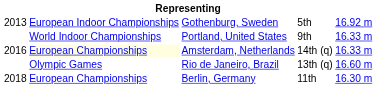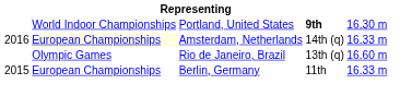 <table>
 <tr>
 <th colspan="5">Representing </th>
 </tr>
 <tr>
-<td>2013</td>
-<td><a href='#'>European Indoor Championships</a></td>
-<td><a href='#'>Gothenburg, Sweden</a></td>
-<td>5th</td>
-<td><a href='#'>16.92 m</a></td>
-</tr>
-<tr>
 <td rowspan=3>2016</td>
 <td><a href='#'>World Indoor Championships</a></td>
 <td><a href='#'>Portland, United States</a></td>
-<td>9th</td>
-<td><a href='#'>16.33 m</a></td>
+<td><strong>9th</strong></td>
+<td><a href='#'>16.30 m</a></td>
 </tr>
 <tr>
 <td style="background: lightyellow;"><a href='#'>European Championships</a></td>
 <td><a href='#'>Amsterdam, Netherlands</a></td>
 <td>14th (q)</td>
 <td><a href='#'>16.33 m</a></td>
 </tr>
 <tr>
 <td><a href='#'>Olympic Games</a></td>
 <td><a href='#'>Rio de Janeiro, Brazil</a></td>
 <td>13th (q)</td>
 <td><a href='#'>16.60 m</a></td>
 </tr>
 <tr>
-<td>2018</td>
+<td>2015</td>
 <td><a href='#'>European Championships</a></td>
 <td><a href='#'>Berlin, Germany</a></td>
 <td>11th</td>
-<td><a href='#'>16.30 m</a></td>
+<td><a href='#'>16.33 m</a></td>
 </tr>
 </table>
